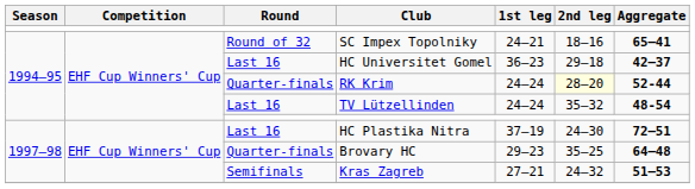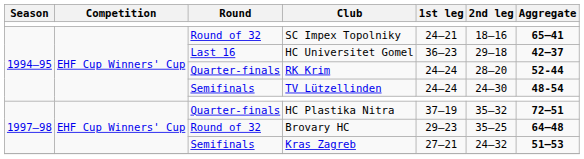 <table class="wikitable">
 <tr>
 <th>Season</th>
 <th>Competition</th>
 <th>Round</th>
 <th>Club</th>
 <th>1st leg</th>
 <th>2nd leg</th>
 <th>Aggregate</th>
 </tr>
 <tr>
 <td colspan="7" bgcolor=white></td>
 </tr>
 <tr>
 <td rowspan=5><a href='#'>1994–95</a></td>
 <td rowspan=5><a href='#'>EHF Cup Winners' Cup</a></td>
 <td><a href='#'>Round of 32</a></td>
 <td> SC Impex Topolniky</td>
 <td align=center>24–21</td>
 <td align=center>18–16</td>
 <td align=center><strong>65–41</strong></td>
 </tr>
 <tr>
 <td><a href='#'>Last 16</a></td>
 <td> HC Universitet Gomel</td>
 <td align=center>36–23</td>
 <td align=center>29–18</td>
 <td align=center><strong>42–37</strong></td>
 </tr>
 <tr>
 <td><a href='#'>Quarter-finals</a></td>
 <td> <a href='#'>RK Krim</a></td>
 <td align=center>24–24</td>
-<td align=center style="background: lightyellow;">28–20</td>
+<td align=center>28–20</td>
 <td align=center><strong>52-44</strong></td>
 </tr>
 <tr>
-<td><a href='#'>Last 16</a></td>
+<td><a href='#'>Semifinals</a></td>
 <td> <a href='#'>TV Lützellinden</a></td>
 <td align=center>24–24</td>
-<td align=center>35–32</td>
+<td align=center>24–30</td>
 <td align=center><strong>48-54</strong></td>
 </tr>
 <tr>
 <td colspan="7" bgcolor=white></td>
 </tr>
 <tr>
 <td rowspan=3><a href='#'>1997–98</a></td>
 <td rowspan=3><a href='#'>EHF Cup Winners' Cup</a></td>
-<td><a href='#'>Last 16</a></td>
+<td><a href='#'>Quarter-finals</a></td>
 <td> HC Plastika Nitra</td>
 <td align=center>37–19</td>
-<td align=center>24–30</td>
+<td align=center>35–32</td>
 <td align=center><strong>72–51</strong></td>
 </tr>
 <tr>
-<td><a href='#'>Quarter-finals</a></td>
+<td><a href='#'>Round of 32</a></td>
 <td> Brovary HC</td>
 <td align=center>29–23</td>
 <td align=center>35–25</td>
 <td align=center><strong>64–48</strong></td>
 </tr>
 <tr>
 <td><a href='#'>Semifinals</a></td>
 <td> <a href='#'>Kras Zagreb</a></td>
 <td align=center>27–21</td>
 <td align=center>24–32</td>
 <td align=center><strong>51–53</strong></td>
 </tr>
 <tr>
 </tr>
 </table>
